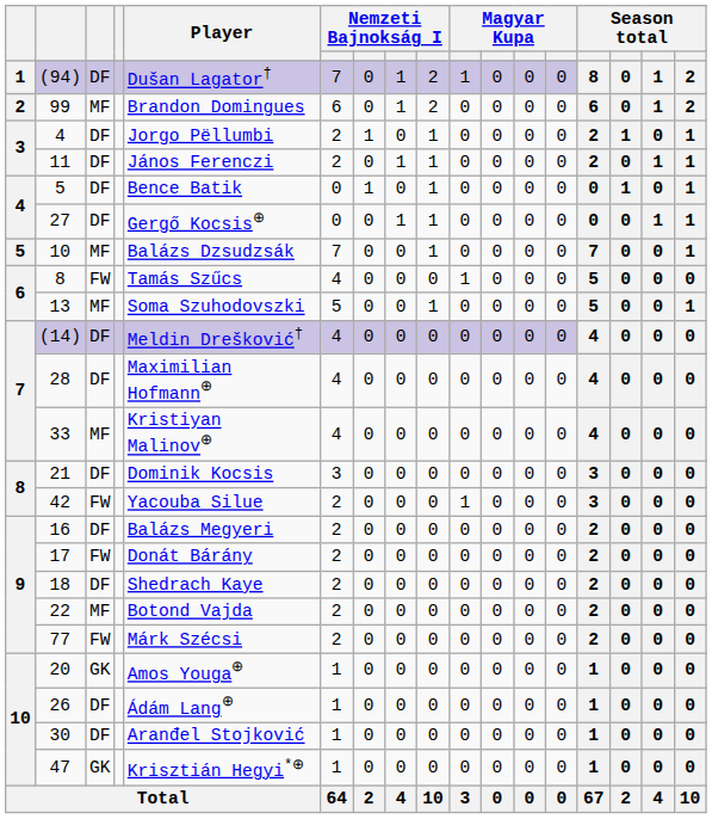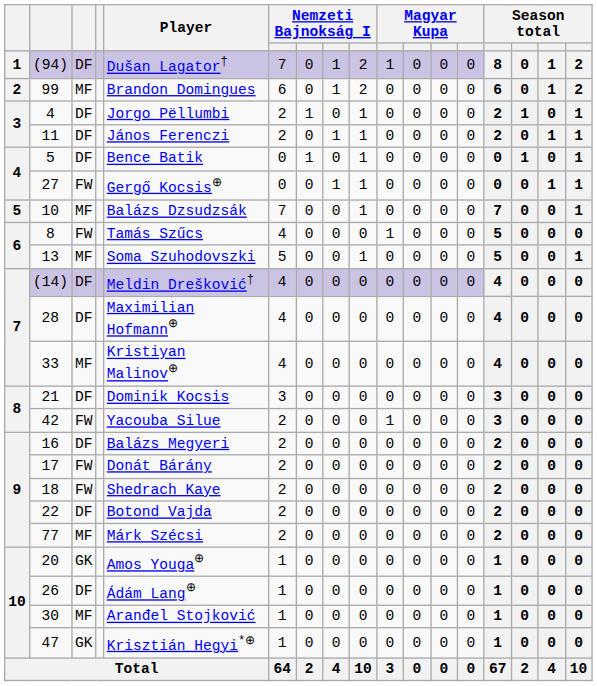 <table class="wikitable sortable sticky-header-multi" style="text-align:center; font-size:85%;">
 <tr>
 <th rowspan="2"></th>
 <th rowspan="2"></th>
 <th rowspan="2"></th>
 <th rowspan="2"></th>
 <th rowspan="2" width="120">Player</th>
 <th colspan="4"><a href='#'>Nemzeti<br>Bajnokság I</a></th>
 <th colspan="4"><a href='#'>Magyar<br>Kupa</a></th>
 <th colspan="4">Season<br>total</th>
 </tr>
 <tr>
 <th width="15" class="unsortable"></th>
 <th width="15" class="unsortable"></th>
 <th width="15" class="unsortable"></th>
 <th width="15" class="unsortable"></th>
 <th width="15" class="unsortable"></th>
 <th width="15" class="unsortable"></th>
 <th width="15" class="unsortable"></th>
 <th width="15" class="unsortable"></th>
 <th width="15" class="unsortable"></th>
 <th width="15" class="unsortable"></th>
 <th width="15" class="unsortable"></th>
 <th width="15" class="unsortable"></th>
 </tr>
 <tr bgcolor=#CBC3E3>
 <th rowspan="1">1</th>
 <td>(94)</td>
 <td>DF</td>
 <td></td>
 <td style="text-align:left;" data-sort-value="Lagator"><a href='#'>Dušan Lagator</a><sup>†</sup><br></td>
 <td>7</td>
 <td>0</td>
 <td>1</td>
 <td>2<br></td>
 <td>1</td>
 <td>0</td>
 <td>0</td>
 <td>0<br></td>
 <th>8</th>
 <th>0</th>
 <th>1</th>
 <th>2</th>
 </tr>
 <tr>
 <th rowspan="1">2</th>
 <td>99</td>
 <td>MF</td>
 <td></td>
 <td style="text-align:left;" data-sort-value="Domingues"><a href='#'>Brandon Domingues</a><br></td>
 <td>6</td>
 <td>0</td>
 <td>1</td>
 <td>2<br></td>
 <td>0</td>
 <td>0</td>
 <td>0</td>
 <td>0<br></td>
 <th>6</th>
 <th>0</th>
 <th>1</th>
 <th>2</th>
 </tr>
 <tr>
 <th rowspan="2">3</th>
 <td>4</td>
 <td>DF</td>
 <td></td>
 <td style="text-align:left;" data-sort-value="Pellumbi"><a href='#'>Jorgo Pëllumbi</a><br></td>
 <td>2</td>
 <td>1</td>
 <td>0</td>
 <td>1<br></td>
 <td>0</td>
 <td>0</td>
 <td>0</td>
 <td>0<br></td>
 <th>2</th>
 <th>1</th>
 <th>0</th>
 <th>1</th>
 </tr>
 <tr>
 <td>11</td>
 <td>DF</td>
 <td></td>
 <td style="text-align:left;" data-sort-value="Ferenczi"><a href='#'>János Ferenczi</a><br></td>
 <td>2</td>
 <td>0</td>
 <td>1</td>
 <td>1<br></td>
 <td>0</td>
 <td>0</td>
 <td>0</td>
 <td>0<br></td>
 <th>2</th>
 <th>0</th>
 <th>1</th>
 <th>1</th>
 </tr>
 <tr>
 <th rowspan="2">4</th>
 <td>5</td>
 <td>DF</td>
 <td></td>
 <td style="text-align:left;" data-sort-value="Batik"><a href='#'>Bence Batik</a><br></td>
 <td>0</td>
 <td>1</td>
 <td>0</td>
 <td>1<br></td>
 <td>0</td>
 <td>0</td>
 <td>0</td>
 <td>0<br></td>
 <th>0</th>
 <th>1</th>
 <th>0</th>
 <th>1</th>
 </tr>
 <tr>
 <td>27</td>
-<td>DF</td>
+<td>FW</td>
 <td></td>
 <td style="text-align:left;" data-sort-value="KocsisG"><a href='#'>Gergő Kocsis</a><sup>⊕</sup><br></td>
 <td>0</td>
 <td>0</td>
 <td>1</td>
 <td>1<br></td>
 <td>0</td>
 <td>0</td>
 <td>0</td>
 <td>0<br></td>
 <th>0</th>
 <th>0</th>
 <th>1</th>
 <th>1</th>
 </tr>
 <tr>
 <th rowspan="1">5</th>
 <td>10</td>
 <td>MF</td>
 <td></td>
 <td style="text-align:left;" data-sort-value="Dzsudzsák"><a href='#'>Balázs Dzsudzsák</a><br></td>
 <td>7</td>
 <td>0</td>
 <td>0</td>
 <td>1<br></td>
 <td>0</td>
 <td>0</td>
 <td>0</td>
 <td>0<br></td>
 <th>7</th>
 <th>0</th>
 <th>0</th>
 <th>1</th>
 </tr>
 <tr>
 <th rowspan="2">6</th>
 <td>8</td>
 <td>FW</td>
 <td></td>
 <td style="text-align:left;" data-sort-value="Szucs"><a href='#'>Tamás Szűcs</a><br></td>
 <td>4</td>
 <td>0</td>
 <td>0</td>
 <td>0<br></td>
 <td>1</td>
 <td>0</td>
 <td>0</td>
 <td>0<br></td>
 <th>5</th>
 <th>0</th>
 <th>0</th>
 <th>0</th>
 </tr>
 <tr>
 <td>13</td>
 <td>MF</td>
 <td></td>
 <td style="text-align:left;" data-sort-value="Szuhodovszki"><a href='#'>Soma Szuhodovszki</a><br></td>
 <td>5</td>
 <td>0</td>
 <td>0</td>
 <td>1<br></td>
 <td>0</td>
 <td>0</td>
 <td>0</td>
 <td>0<br></td>
 <th>5</th>
 <th>0</th>
 <th>0</th>
 <th>1</th>
 </tr>
 <tr bgcolor=#CBC3E3>
 <th rowspan="3">7</th>
 <td>(14)</td>
 <td>DF</td>
 <td></td>
 <td style="text-align:left;" data-sort-value="Dreskovic"><a href='#'>Meldin Drešković</a><sup>†</sup><br></td>
 <td>4</td>
 <td>0</td>
 <td>0</td>
 <td>0<br></td>
 <td>0</td>
 <td>0</td>
 <td>0</td>
 <td>0<br></td>
 <th>4</th>
 <th>0</th>
 <th>0</th>
 <th>0</th>
 </tr>
 <tr>
 <td>28</td>
 <td>DF</td>
 <td></td>
 <td style="text-align:left;" data-sort-value="Hofmann"><a href='#'>Maximilian Hofmann</a><sup>⊕</sup><br></td>
 <td>4</td>
 <td>0</td>
 <td>0</td>
 <td>0<br></td>
 <td>0</td>
 <td>0</td>
 <td>0</td>
 <td>0<br></td>
 <th>4</th>
 <th>0</th>
 <th>0</th>
 <th>0</th>
 </tr>
 <tr>
 <td>33</td>
 <td>MF</td>
 <td></td>
 <td style="text-align:left;" data-sort-value="Malinov"><a href='#'>Kristiyan Malinov</a><sup>⊕</sup><br></td>
 <td>4</td>
 <td>0</td>
 <td>0</td>
 <td>0<br></td>
 <td>0</td>
 <td>0</td>
 <td>0</td>
 <td>0<br></td>
 <th>4</th>
 <th>0</th>
 <th>0</th>
 <th>0</th>
 </tr>
 <tr>
 <th rowspan="2">8</th>
 <td>21</td>
 <td>DF</td>
 <td></td>
 <td style="text-align:left;" data-sort-value="KocsisD"><a href='#'>Dominik Kocsis</a><br></td>
 <td>3</td>
 <td>0</td>
 <td>0</td>
 <td>0<br></td>
 <td>0</td>
 <td>0</td>
 <td>0</td>
 <td>0<br></td>
 <th>3</th>
 <th>0</th>
 <th>0</th>
 <th>0</th>
 </tr>
 <tr>
 <td>42</td>
 <td>FW</td>
 <td></td>
 <td style="text-align:left;" data-sort-value="Silue"><a href='#'>Yacouba Silue</a><br></td>
 <td>2</td>
 <td>0</td>
 <td>0</td>
 <td>0<br></td>
 <td>1</td>
 <td>0</td>
 <td>0</td>
 <td>0<br></td>
 <th>3</th>
 <th>0</th>
 <th>0</th>
 <th>0</th>
 </tr>
 <tr>
 <th rowspan="5">9</th>
 <td>16</td>
 <td>DF</td>
 <td></td>
 <td style="text-align:left;" data-sort-value="Megyeri"><a href='#'>Balázs Megyeri</a><br></td>
 <td>2</td>
 <td>0</td>
 <td>0</td>
 <td>0<br></td>
 <td>0</td>
 <td>0</td>
 <td>0</td>
 <td>0<br></td>
 <th>2</th>
 <th>0</th>
 <th>0</th>
 <th>0</th>
 </tr>
 <tr>
 <td>17</td>
 <td>FW</td>
 <td></td>
 <td style="text-align:left;" data-sort-value="Barany"><a href='#'>Donát Bárány</a><br></td>
 <td>2</td>
 <td>0</td>
 <td>0</td>
 <td>0<br></td>
 <td>0</td>
 <td>0</td>
 <td>0</td>
 <td>0<br></td>
 <th>2</th>
 <th>0</th>
 <th>0</th>
 <th>0</th>
 </tr>
 <tr>
 <td>18</td>
-<td>DF</td>
+<td>FW</td>
 <td></td>
 <td style="text-align:left;" data-sort-value="Kaye"><a href='#'>Shedrach Kaye</a><br></td>
 <td>2</td>
 <td>0</td>
 <td>0</td>
 <td>0<br></td>
 <td>0</td>
 <td>0</td>
 <td>0</td>
 <td>0<br></td>
 <th>2</th>
 <th>0</th>
 <th>0</th>
 <th>0</th>
 </tr>
 <tr>
 <td>22</td>
-<td>MF</td>
+<td>DF</td>
 <td></td>
 <td style="text-align:left;" data-sort-value="Vajda"><a href='#'>Botond Vajda</a><br></td>
 <td>2</td>
 <td>0</td>
 <td>0</td>
 <td>0<br></td>
 <td>0</td>
 <td>0</td>
 <td>0</td>
 <td>0<br></td>
 <th>2</th>
 <th>0</th>
 <th>0</th>
 <th>0</th>
 </tr>
 <tr>
 <td>77</td>
-<td>FW</td>
+<td>MF</td>
 <td></td>
 <td style="text-align:left;" data-sort-value="Szecsi"><a href='#'>Márk Szécsi</a><br></td>
 <td>2</td>
 <td>0</td>
 <td>0</td>
 <td>0<br></td>
 <td>0</td>
 <td>0</td>
 <td>0</td>
 <td>0<br></td>
 <th>2</th>
 <th>0</th>
 <th>0</th>
 <th>0</th>
 </tr>
 <tr>
 <th rowspan="4">10</th>
 <td>20</td>
 <td>GK</td>
 <td></td>
 <td style="text-align:left;" data-sort-value="Youga"><a href='#'>Amos Youga</a><sup>⊕</sup><br></td>
 <td>1</td>
 <td>0</td>
 <td>0</td>
 <td>0<br></td>
 <td>0</td>
 <td>0</td>
 <td>0</td>
 <td>0<br></td>
 <th>1</th>
 <th>0</th>
 <th>0</th>
 <th>0</th>
 </tr>
 <tr>
 <td>26</td>
 <td>DF</td>
 <td></td>
 <td style="text-align:left;" data-sort-value="Lang"><a href='#'>Ádám Lang</a><sup>⊕</sup><br></td>
 <td>1</td>
 <td>0</td>
 <td>0</td>
 <td>0<br></td>
 <td>0</td>
 <td>0</td>
 <td>0</td>
 <td>0<br></td>
 <th>1</th>
 <th>0</th>
 <th>0</th>
 <th>0</th>
 </tr>
 <tr>
 <td>30</td>
-<td>DF</td>
+<td>MF</td>
 <td></td>
 <td style="text-align:left;" data-sort-value="Stojkovic"><a href='#'>Aranđel Stojković</a><br></td>
 <td>1</td>
 <td>0</td>
 <td>0</td>
 <td>0<br></td>
 <td>0</td>
 <td>0</td>
 <td>0</td>
 <td>0<br></td>
 <th>1</th>
 <th>0</th>
 <th>0</th>
 <th>0</th>
 </tr>
 <tr>
 <td>47</td>
 <td>GK</td>
 <td></td>
 <td style="text-align:left;" data-sort-value="Hegyi"><a href='#'>Krisztián Hegyi</a><sup>*⊕</sup><br></td>
 <td>1</td>
 <td>0</td>
 <td>0</td>
 <td>0<br></td>
 <td>0</td>
 <td>0</td>
 <td>0</td>
 <td>0<br></td>
 <th>1</th>
 <th>0</th>
 <th>0</th>
 <th>0</th>
 </tr>
 <tr>
 <th colspan="5">Total<br></th>
 <th>64</th>
 <th>2</th>
 <th>4</th>
 <th>10<br></th>
 <th>3</th>
 <th>0</th>
 <th>0</th>
 <th>0<br></th>
 <th>67</th>
 <th>2</th>
 <th>4</th>
 <th>10</th>
 </tr>
 </table>
